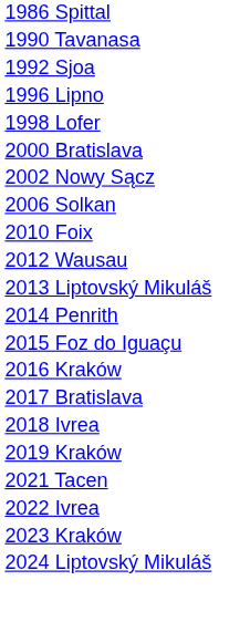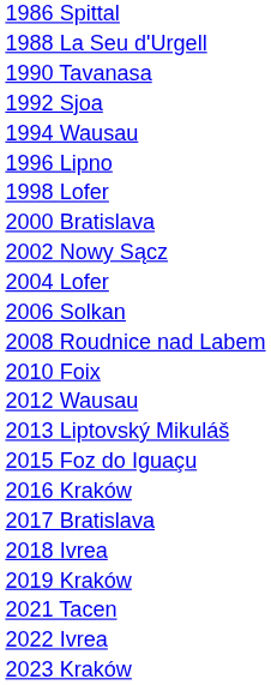 <table>
 <tr>
 <td><a href='#'>1986 Spittal</a></td>
+<td></td>
+<td></td>
+<td></td>
+</tr>
+<tr>
+<td><a href='#'>1988 La Seu d'Urgell</a></td>
 <td></td>
 <td></td>
 <td></td>
 </tr>
 <tr>
 <td><a href='#'>1990 Tavanasa</a></td>
 <td></td>
 <td></td>
 <td></td>
 </tr>
 <tr>
 <td><a href='#'>1992 Sjoa</a></td>
+<td></td>
+<td></td>
+<td></td>
+</tr>
+<tr>
+<td><a href='#'>1994 Wausau</a></td>
 <td></td>
 <td></td>
 <td></td>
 </tr>
 <tr>
 <td><a href='#'>1996 Lipno</a></td>
 <td></td>
 <td></td>
 <td></td>
 </tr>
 <tr>
 <td><a href='#'>1998 Lofer</a></td>
 <td></td>
 <td></td>
 <td></td>
 </tr>
 <tr>
 <td><a href='#'>2000 Bratislava</a></td>
 <td></td>
 <td></td>
 <td></td>
 </tr>
 <tr>
 <td><a href='#'>2002 Nowy Sącz</a></td>
 <td></td>
 <td></td>
 <td></td>
 </tr>
 <tr>
+<td><a href='#'>2004 Lofer</a></td>
+<td></td>
+<td></td>
+<td></td>
+</tr>
+<tr>
 <td><a href='#'>2006 Solkan</a></td>
+<td></td>
+<td></td>
+<td></td>
+</tr>
+<tr>
+<td><a href='#'>2008 Roudnice nad Labem</a></td>
 <td></td>
 <td></td>
 <td></td>
 </tr>
 <tr>
 <td><a href='#'>2010 Foix</a></td>
 <td></td>
 <td></td>
 <td></td>
 </tr>
 <tr>
 <td><a href='#'>2012 Wausau</a></td>
 <td></td>
 <td></td>
 <td></td>
 </tr>
 <tr>
 <td><a href='#'>2013 Liptovský Mikuláš</a></td>
-<td></td>
-<td></td>
-<td></td>
-</tr>
-<tr>
-<td><a href='#'>2014 Penrith</a></td>
 <td></td>
 <td></td>
 <td></td>
 </tr>
 <tr>
 <td><a href='#'>2015 Foz do Iguaçu</a></td>
 <td></td>
 <td></td>
 <td></td>
 </tr>
 <tr>
 <td><a href='#'>2016 Kraków</a></td>
 <td></td>
 <td></td>
 <td></td>
 </tr>
 <tr>
 <td><a href='#'>2017 Bratislava</a></td>
 <td></td>
 <td></td>
 <td></td>
 </tr>
 <tr>
 <td><a href='#'>2018 Ivrea</a></td>
 <td></td>
 <td></td>
 <td></td>
 </tr>
 <tr>
 <td><a href='#'>2019 Kraków</a></td>
 <td></td>
 <td></td>
 <td></td>
 </tr>
 <tr>
 <td><a href='#'>2021 Tacen</a></td>
 <td></td>
 <td></td>
 <td></td>
 </tr>
 <tr>
 <td><a href='#'>2022 Ivrea</a></td>
 <td></td>
 <td></td>
 <td></td>
 </tr>
 <tr>
 <td><a href='#'>2023 Kraków</a></td>
 <td></td>
 <td></td>
 <td></td>
 </tr>
-<tr>
-<td><a href='#'>2024 Liptovský Mikuláš</a></td>
-<td></td>
-<td></td>
-<td></td>
-</tr>
 </table>
